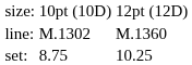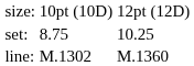 <table style="margin-left:40px;">
 <tr>
 <td>size:</td>
 <td>10pt (10D)</td>
 <td>12pt (12D)</td>
 </tr>
 <tr>
+<td>set:</td>
+<td>8.75</td>
+<td>10.25</td>
+</tr>
+<tr>
 <td>line:</td>
 <td>M.1302</td>
 <td>M.1360</td>
 </tr>
-<tr>
-<td>set:</td>
-<td>8.75</td>
-<td>10.25</td>
-</tr>
 </table>
